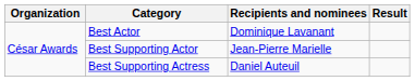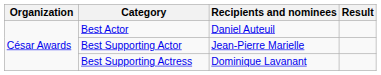 <table class="wikitable">
 <tr>
 <th width="20%">Organization</th>
 <th width="35%">Category</th>
 <th width="35%">Recipients and nominees</th>
 <th width="10%">Result</th>
 </tr>
 <tr>
 <td rowspan="3"><a href='#'>César Awards</a></td>
 <td><a href='#'>Best Actor</a></td>
-<td><a href='#'>Dominique Lavanant</a></td>
+<td><a href='#'>Daniel Auteuil</a></td>
 <td></td>
 </tr>
 <tr>
 <td><a href='#'>Best Supporting Actor</a></td>
 <td><a href='#'>Jean-Pierre Marielle</a></td>
 <td></td>
 </tr>
 <tr>
 <td><a href='#'>Best Supporting Actress</a></td>
-<td><a href='#'>Daniel Auteuil</a></td>
+<td><a href='#'>Dominique Lavanant</a></td>
 <td></td>
 </tr>
 </table>
